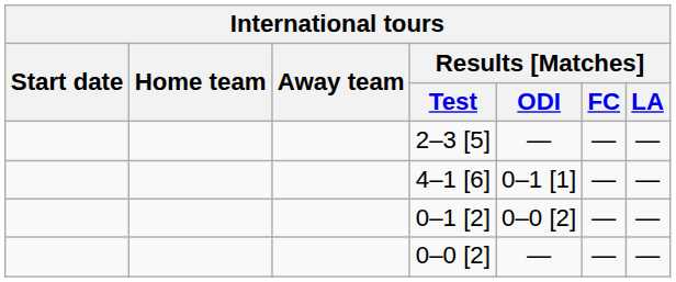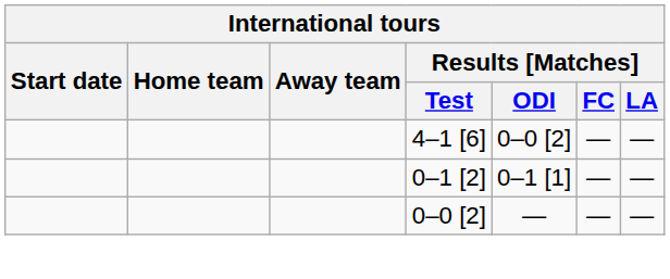 <table class="wikitable">
 <tr>
 <th colspan="7">International tours</th>
 </tr>
 <tr>
 <th rowspan="2">Start date</th>
 <th rowspan="2">Home team</th>
 <th rowspan="2">Away team</th>
 <th colspan="4">Results [Matches]</th>
 </tr>
 <tr>
 <th><a href='#'>Test</a></th>
 <th><a href='#'>ODI</a></th>
 <th><a href='#'>FC</a></th>
 <th><a href='#'>LA</a></th>
 </tr>
 <tr>
 <td><a href='#'></a></td>
 <td></td>
 <td></td>
-<td>2–3 [5]</td>
-<td ; style="text-align:center">—</td>
-<td ; style="text-align:center">—</td>
-<td ; style="text-align:center">—</td>
-</tr>
-<tr>
-<td><a href='#'></a></td>
-<td></td>
-<td></td>
 <td>4–1 [6]</td>
-<td>0–1 [1]</td>
+<td>0–0 [2]</td>
 <td ; style="text-align:center">—</td>
 <td ; style="text-align:center">—</td>
 </tr>
 <tr>
 <td><a href='#'></a></td>
 <td></td>
 <td></td>
 <td>0–1 [2]</td>
-<td>0–0 [2]</td>
+<td>0–1 [1]</td>
 <td ; style="text-align:center">—</td>
 <td ; style="text-align:center">—</td>
 </tr>
 <tr>
 <td><a href='#'></a></td>
 <td></td>
 <td></td>
 <td>0–0 [2]</td>
 <td ; style="text-align:center">—</td>
 <td ; style="text-align:center">—</td>
 <td ; style="text-align:center">—</td>
 </tr>
 </table>
